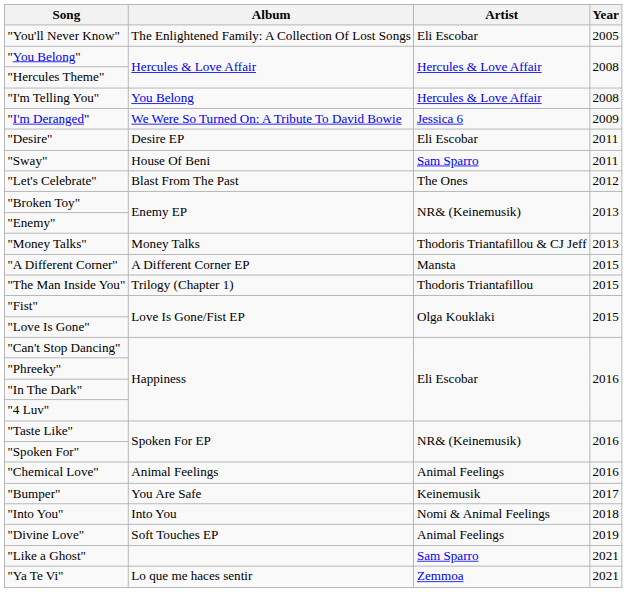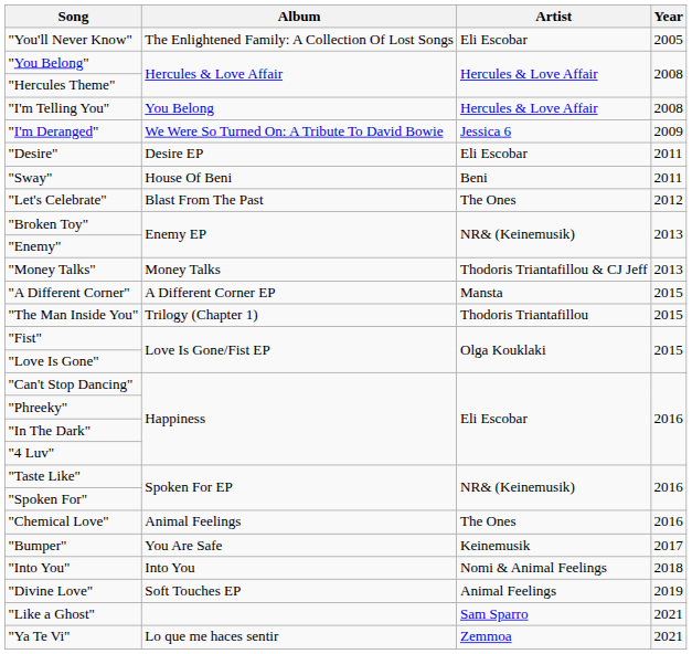 <table class="wikitable">
 <tr>
 <th>Song</th>
 <th>Album</th>
 <th>Artist</th>
 <th>Year</th>
 </tr>
 <tr>
 <td>"You'll Never Know"</td>
 <td>The Enlightened Family: A Collection Of Lost Songs</td>
 <td>Eli Escobar</td>
 <td>2005</td>
 </tr>
 <tr>
 <td>"<a href='#'>You Belong</a>"</td>
 <td rowspan="2"><a href='#'>Hercules & Love Affair</a></td>
 <td rowspan="2"><a href='#'>Hercules & Love Affair</a></td>
 <td rowspan="2">2008</td>
 </tr>
 <tr>
 <td>"Hercules Theme"</td>
 </tr>
 <tr>
 <td>"I'm Telling You"</td>
 <td><a href='#'>You Belong</a></td>
 <td><a href='#'>Hercules & Love Affair</a></td>
 <td>2008</td>
 </tr>
 <tr>
 <td>"<a href='#'>I'm Deranged</a>"</td>
 <td><a href='#'>We Were So Turned On: A Tribute To David Bowie</a></td>
 <td><a href='#'>Jessica 6</a></td>
 <td>2009</td>
 </tr>
 <tr>
 <td>"Desire"</td>
 <td>Desire EP</td>
 <td>Eli Escobar</td>
 <td>2011</td>
 </tr>
 <tr>
 <td>"Sway"</td>
 <td>House Of Beni</td>
-<td><a href='#'>Sam Sparro</a></td>
+<td>Beni</td>
 <td>2011</td>
 </tr>
 <tr>
 <td>"Let's Celebrate"</td>
 <td>Blast From The Past</td>
 <td>The Ones</td>
 <td>2012</td>
 </tr>
 <tr>
 <td>"Broken Toy"</td>
 <td rowspan="2">Enemy EP</td>
 <td rowspan="2">NR& (Keinemusik)</td>
 <td rowspan="2">2013</td>
 </tr>
 <tr>
 <td>"Enemy"</td>
 </tr>
 <tr>
 <td>"Money Talks"</td>
 <td>Money Talks</td>
 <td>Thodoris Triantafillou & CJ Jeff</td>
 <td>2013</td>
 </tr>
 <tr>
 <td>"A Different Corner"</td>
 <td>A Different Corner EP</td>
 <td>Mansta</td>
 <td>2015</td>
 </tr>
 <tr>
 <td>"The Man Inside You"</td>
 <td>Trilogy (Chapter 1)</td>
 <td>Thodoris Triantafillou</td>
 <td>2015</td>
 </tr>
 <tr>
 <td>"Fist"</td>
 <td rowspan="2">Love Is Gone/Fist EP</td>
 <td rowspan="2">Olga Kouklaki</td>
 <td rowspan="2">2015</td>
 </tr>
 <tr>
 <td>"Love Is Gone"</td>
 </tr>
 <tr>
 <td>"Can't Stop Dancing"</td>
 <td rowspan="4">Happiness</td>
 <td rowspan="4">Eli Escobar</td>
 <td rowspan="4">2016</td>
 </tr>
 <tr>
 <td>"Phreeky"</td>
 </tr>
 <tr>
 <td>"In The Dark"</td>
 </tr>
 <tr>
 <td>"4 Luv"</td>
 </tr>
 <tr>
 <td>"Taste Like"</td>
 <td rowspan="2">Spoken For EP</td>
 <td rowspan="2">NR& (Keinemusik)</td>
 <td rowspan="2">2016</td>
 </tr>
 <tr>
 <td>"Spoken For"</td>
 </tr>
 <tr>
 <td>"Chemical Love"</td>
 <td>Animal Feelings</td>
-<td>Animal Feelings</td>
+<td>The Ones</td>
 <td>2016</td>
 </tr>
 <tr>
 <td>"Bumper"</td>
 <td>You Are Safe</td>
 <td>Keinemusik</td>
 <td>2017</td>
 </tr>
 <tr>
 <td>"Into You"</td>
 <td>Into You</td>
 <td>Nomi & Animal Feelings</td>
 <td>2018</td>
 </tr>
 <tr>
 <td>"Divine Love"</td>
 <td>Soft Touches EP</td>
 <td>Animal Feelings</td>
 <td>2019</td>
 </tr>
 <tr>
 <td>"Like a Ghost"</td>
 <td></td>
 <td><a href='#'>Sam Sparro</a></td>
 <td>2021</td>
 </tr>
 <tr>
 <td>"Ya Te Vi"</td>
 <td>Lo que me haces sentir</td>
 <td><a href='#'>Zemmoa</a></td>
 <td>2021</td>
 </tr>
 </table>
